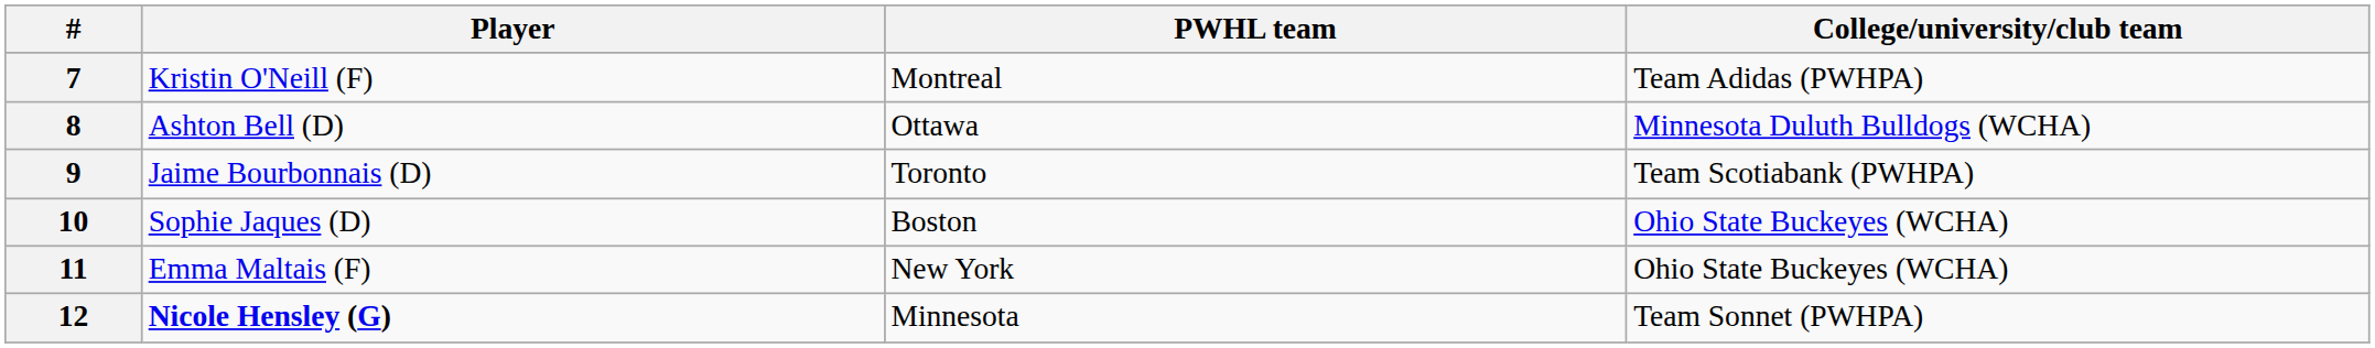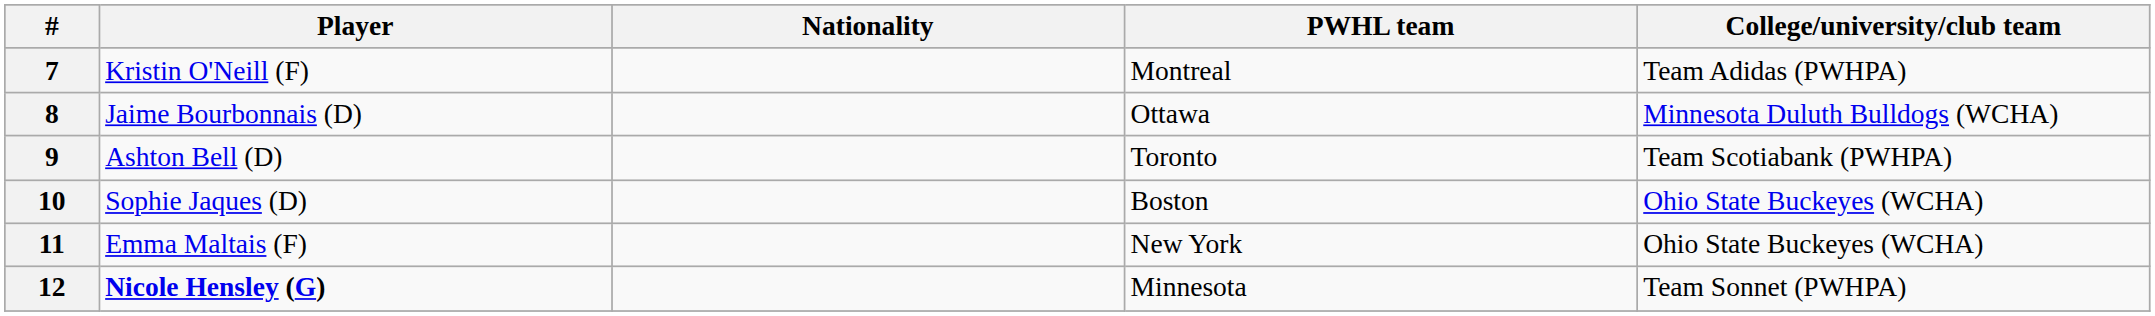 <table class="wikitable">
 <tr>
 <th style="width:2.75%;">#</th>
 <th style="width:15.0%;">Player</th>
+<th style="width:15.0%;">Nationality</th>
 <th style="width:15.0%;">PWHL team</th>
 <th style="width:15.0%;">College/university/club team</th>
 </tr>
 <tr>
 <th>7</th>
 <td><a href='#'>Kristin O'Neill</a> (F)</td>
+<td></td>
 <td>Montreal</td>
 <td>Team Adidas (PWHPA)</td>
 </tr>
 <tr>
 <th>8</th>
-<td><a href='#'>Ashton Bell</a> (D)</td>
+<td><a href='#'>Jaime Bourbonnais</a> (D)</td>
+<td></td>
 <td>Ottawa</td>
 <td><a href='#'>Minnesota Duluth Bulldogs</a> (WCHA)</td>
 </tr>
 <tr>
 <th>9</th>
-<td><a href='#'>Jaime Bourbonnais</a> (D)</td>
+<td><a href='#'>Ashton Bell</a> (D)</td>
+<td></td>
 <td>Toronto</td>
 <td>Team Scotiabank (PWHPA)</td>
 </tr>
 <tr>
 <th>10</th>
 <td><a href='#'>Sophie Jaques</a> (D)</td>
+<td></td>
 <td>Boston</td>
 <td><a href='#'>Ohio State Buckeyes</a> (WCHA)</td>
 </tr>
 <tr>
 <th>11</th>
 <td><a href='#'>Emma Maltais</a> (F)</td>
+<td></td>
 <td>New York</td>
 <td>Ohio State Buckeyes (WCHA)</td>
 </tr>
 <tr>
 <th>12</th>
 <td><strong><a href='#'>Nicole Hensley</a> (<a href='#'>G</a>)</strong></td>
+<td></td>
 <td>Minnesota</td>
 <td>Team Sonnet (PWHPA)</td>
 </tr>
 </table>
